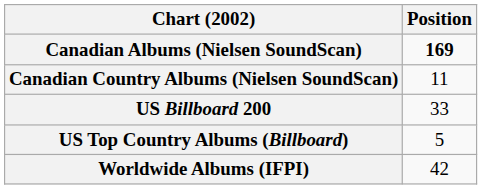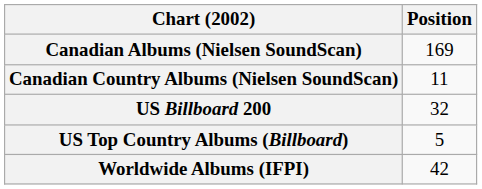 <table class="wikitable sortable plainrowheaders" style="text-align:center">
 <tr>
 <th scope="col">Chart (2002)</th>
 <th scope="col">Position</th>
 </tr>
 <tr>
 <th scope="row">Canadian Albums (Nielsen SoundScan)</th>
-<td><strong>169</strong></td>
+<td>169</td>
 </tr>
 <tr>
 <th scope="row">Canadian Country Albums (Nielsen SoundScan)</th>
 <td>11</td>
 </tr>
 <tr>
 <th scope="row">US <em>Billboard</em> 200</th>
-<td>33</td>
+<td>32</td>
 </tr>
 <tr>
 <th scope="row">US Top Country Albums (<em>Billboard</em>)</th>
 <td>5</td>
 </tr>
 <tr>
 <th scope="row">Worldwide Albums (IFPI)</th>
 <td>42</td>
 </tr>
 </table>
